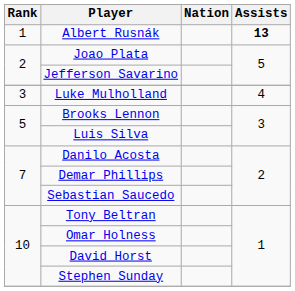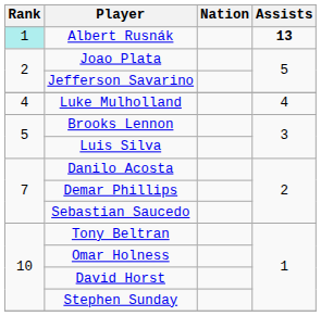 <table class="wikitable" style="font-size: 95%; text-align: center;">
 <tr>
 </tr>
 <tr>
 <th>Rank</th>
 <th>Player</th>
 <th>Nation</th>
 <th>Assists</th>
 </tr>
 <tr>
-<td rowspan="1">1</td>
+<td rowspan="1" style="background: paleturquoise;">1</td>
 <td><a href='#'>Albert Rusnák</a></td>
 <td></td>
 <td><strong>13</strong></td>
 </tr>
 <tr>
 <td rowspan="2">2</td>
 <td><a href='#'>Joao Plata</a></td>
 <td></td>
 <td rowspan="2">5</td>
 </tr>
 <tr>
 <td><a href='#'>Jefferson Savarino</a></td>
 <td></td>
 </tr>
 <tr>
 </tr>
 <tr>
-<td rowspan="1">3</td>
+<td rowspan="1">4</td>
 <td><a href='#'>Luke Mulholland</a></td>
 <td></td>
 <td rowspan="1">4</td>
 </tr>
 <tr>
 <td rowspan="2">5</td>
 <td><a href='#'>Brooks Lennon</a></td>
 <td></td>
 <td rowspan="2">3</td>
 </tr>
 <tr>
 <td><a href='#'>Luis Silva</a></td>
 <td></td>
 </tr>
 <tr>
 <td rowspan="3">7</td>
 <td><a href='#'>Danilo Acosta</a></td>
 <td></td>
 <td rowspan="3">2</td>
 </tr>
 <tr>
 <td><a href='#'>Demar Phillips</a></td>
 <td></td>
 </tr>
 <tr>
 <td><a href='#'>Sebastian Saucedo</a></td>
 <td></td>
 </tr>
 <tr>
 <td rowspan="4">10</td>
 <td><a href='#'>Tony Beltran</a></td>
 <td></td>
 <td rowspan="4">1</td>
 </tr>
 <tr>
 <td><a href='#'>Omar Holness</a></td>
 <td></td>
 </tr>
 <tr>
 <td><a href='#'>David Horst</a></td>
 <td></td>
 </tr>
 <tr>
 <td><a href='#'>Stephen Sunday</a></td>
 <td></td>
 </tr>
 <tr>
 </tr>
 </table>
